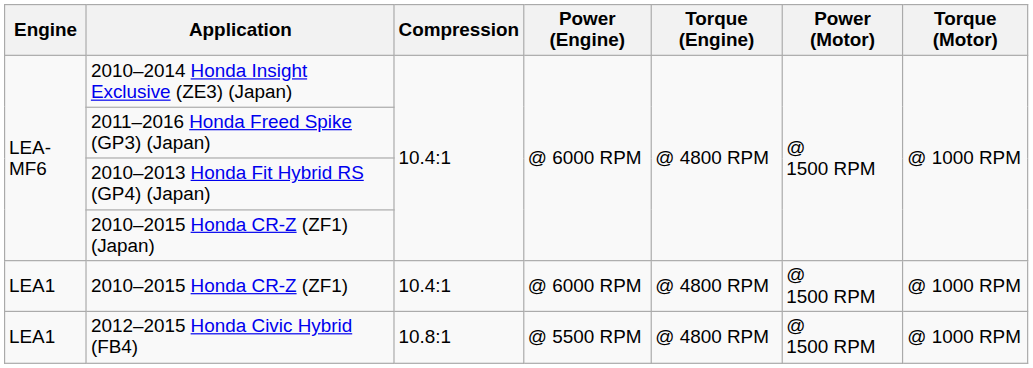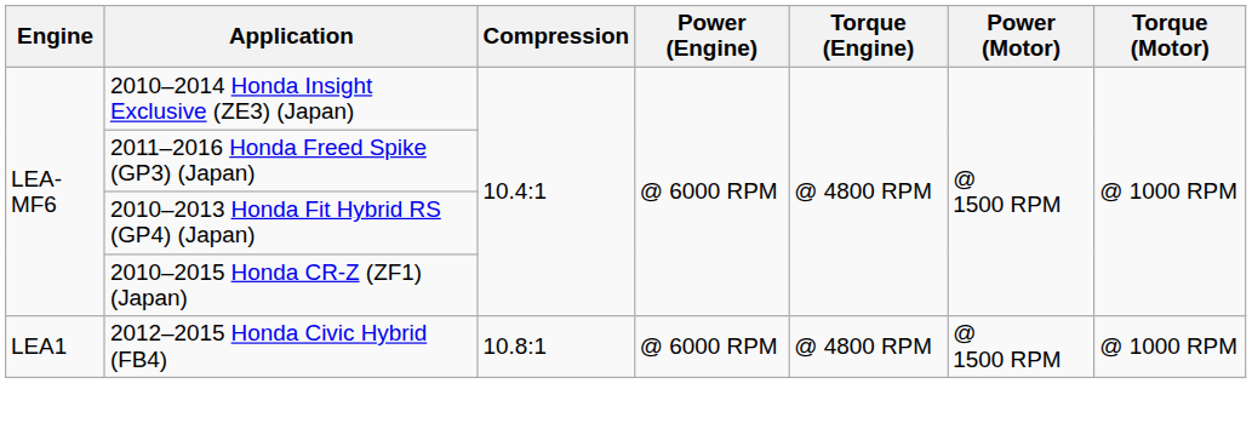 <table class="wikitable">
 <tr>
 <th>Engine</th>
 <th>Application</th>
 <th>Compression</th>
 <th>Power (Engine)</th>
 <th>Torque (Engine)</th>
 <th>Power (Motor)</th>
 <th>Torque (Motor)</th>
 </tr>
 <tr>
 <td rowspan="4">LEA-MF6</td>
 <td>2010–2014 <a href='#'>Honda Insight Exclusive</a> (ZE3) (Japan)</td>
 <td rowspan="4">10.4:1</td>
 <td rowspan="4"> @ 6000 RPM</td>
 <td rowspan="4"> @ 4800 RPM</td>
 <td rowspan="4"> @ 1500 RPM</td>
 <td rowspan="4"> @ 1000 RPM</td>
 </tr>
 <tr>
 <td>2011–2016 <a href='#'>Honda Freed Spike</a> (GP3) (Japan)</td>
 </tr>
 <tr>
 <td>2010–2013 <a href='#'>Honda Fit Hybrid RS</a> (GP4) (Japan)</td>
 </tr>
 <tr>
 <td>2010–2015 <a href='#'>Honda CR-Z</a> (ZF1) (Japan)</td>
 </tr>
 <tr>
 <td>LEA1</td>
-<td>2010–2015 <a href='#'>Honda CR-Z</a> (ZF1)</td>
-<td>10.4:1</td>
+<td>2012–2015 <a href='#'>Honda Civic Hybrid</a> (FB4)</td>
+<td>10.8:1</td>
 <td> @ 6000 RPM</td>
 <td> @ 4800 RPM</td>
 <td> @ 1500 RPM</td>
 <td> @ 1000 RPM</td>
 </tr>
-<tr>
-<td>LEA1</td>
-<td>2012–2015 <a href='#'>Honda Civic Hybrid</a> (FB4)</td>
-<td>10.8:1</td>
-<td> @ 5500 RPM</td>
-<td> @ 4800 RPM</td>
-<td> @ 1500 RPM</td>
-<td> @ 1000 RPM</td>
-</tr>
 </table>
